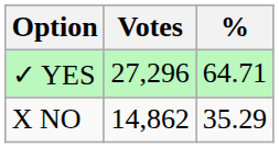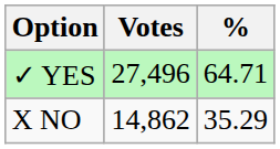 <table class="wikitable">
 <tr>
 <th>Option</th>
 <th>Votes</th>
 <th>%</th>
 </tr>
 <tr>
 <td style=background:#bbf8be>✓ YES</td>
-<td style=background:#bbf8be>27,296</td>
+<td style=background:#bbf8be>27,496</td>
 <td style=background:#bbf8be>64.71</td>
 </tr>
 <tr>
 <td>X NO</td>
 <td>14,862</td>
 <td>35.29</td>
 </tr>
 </table>
